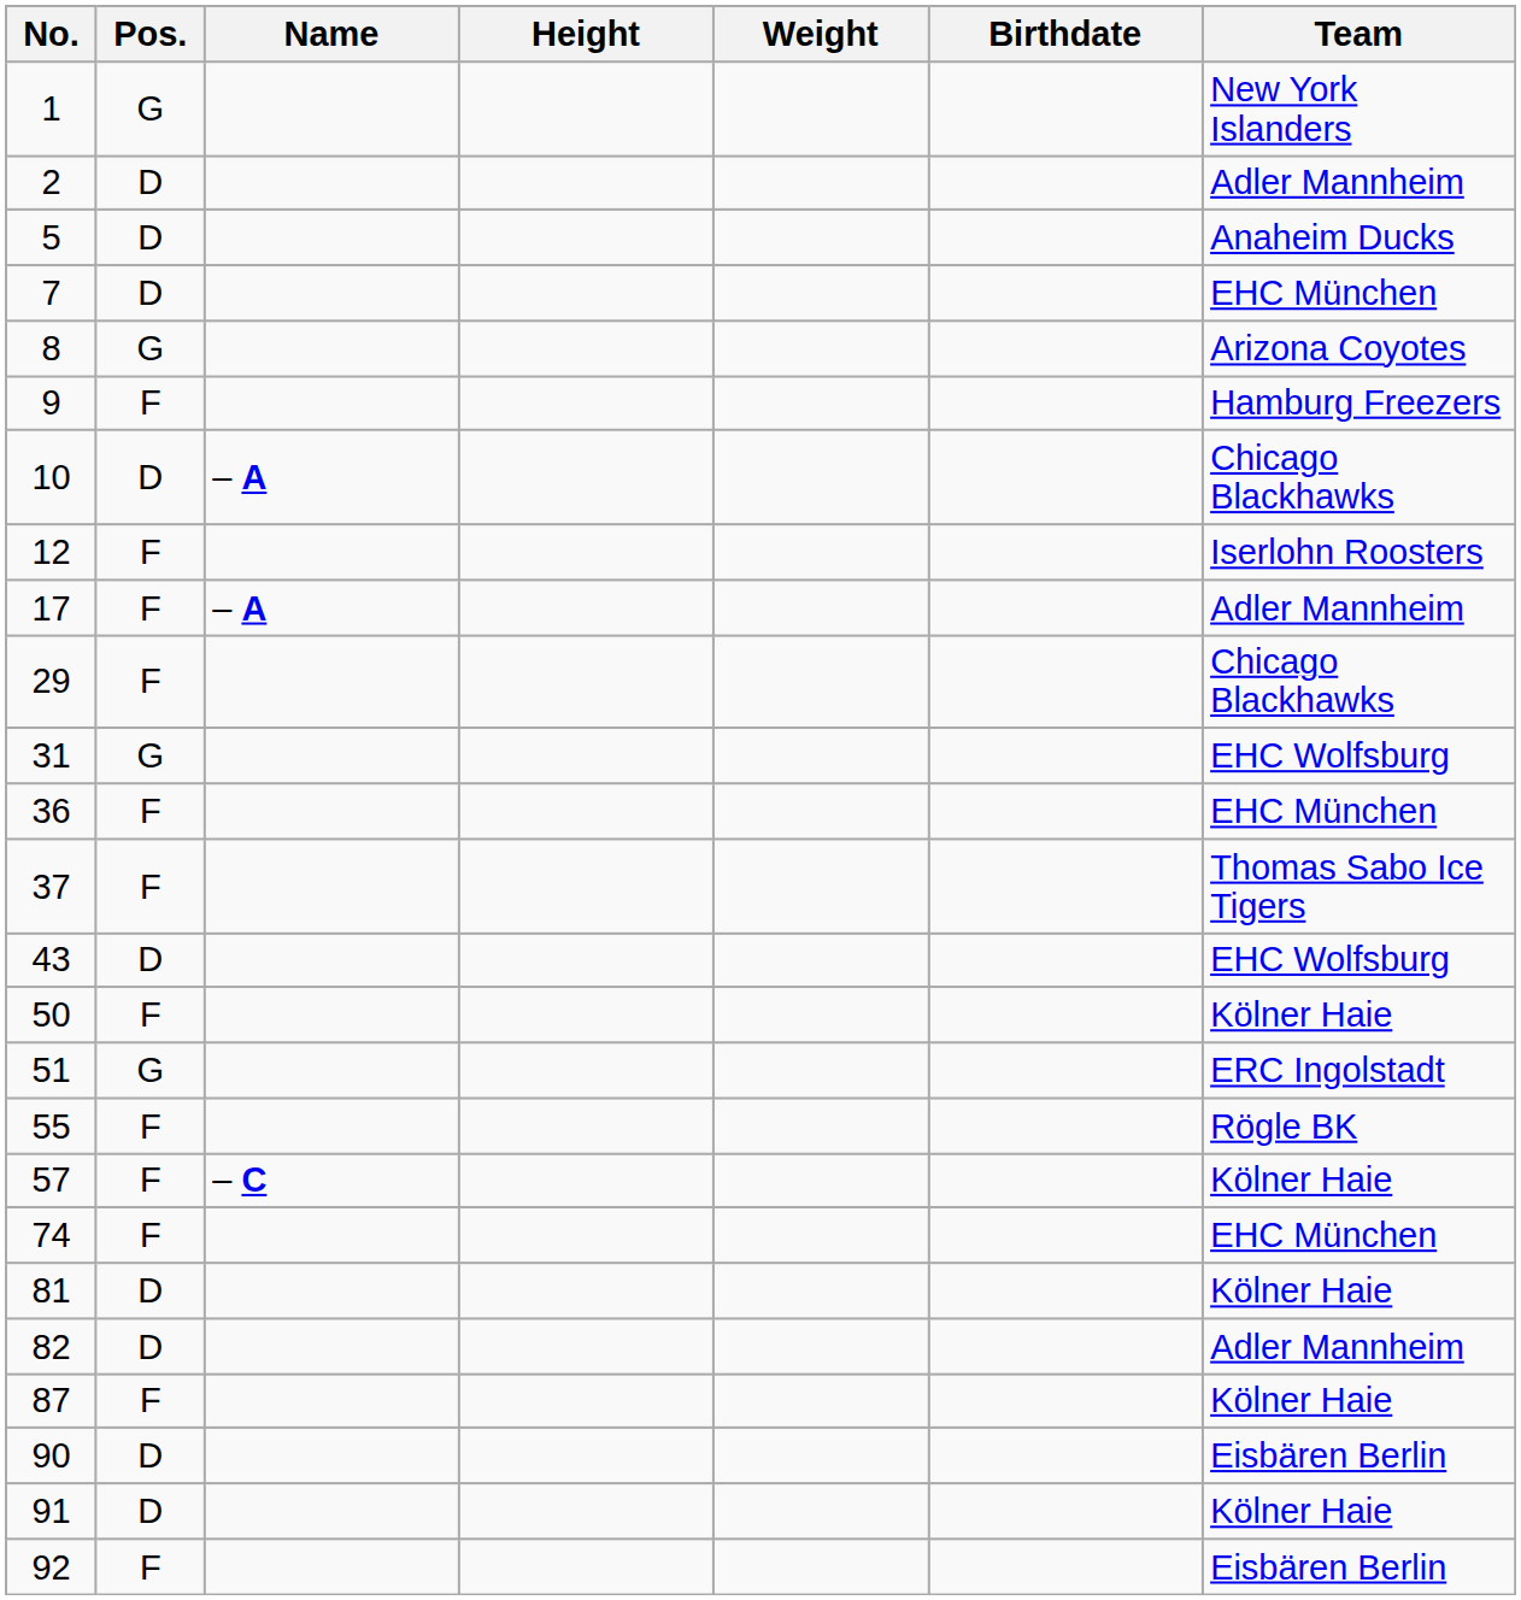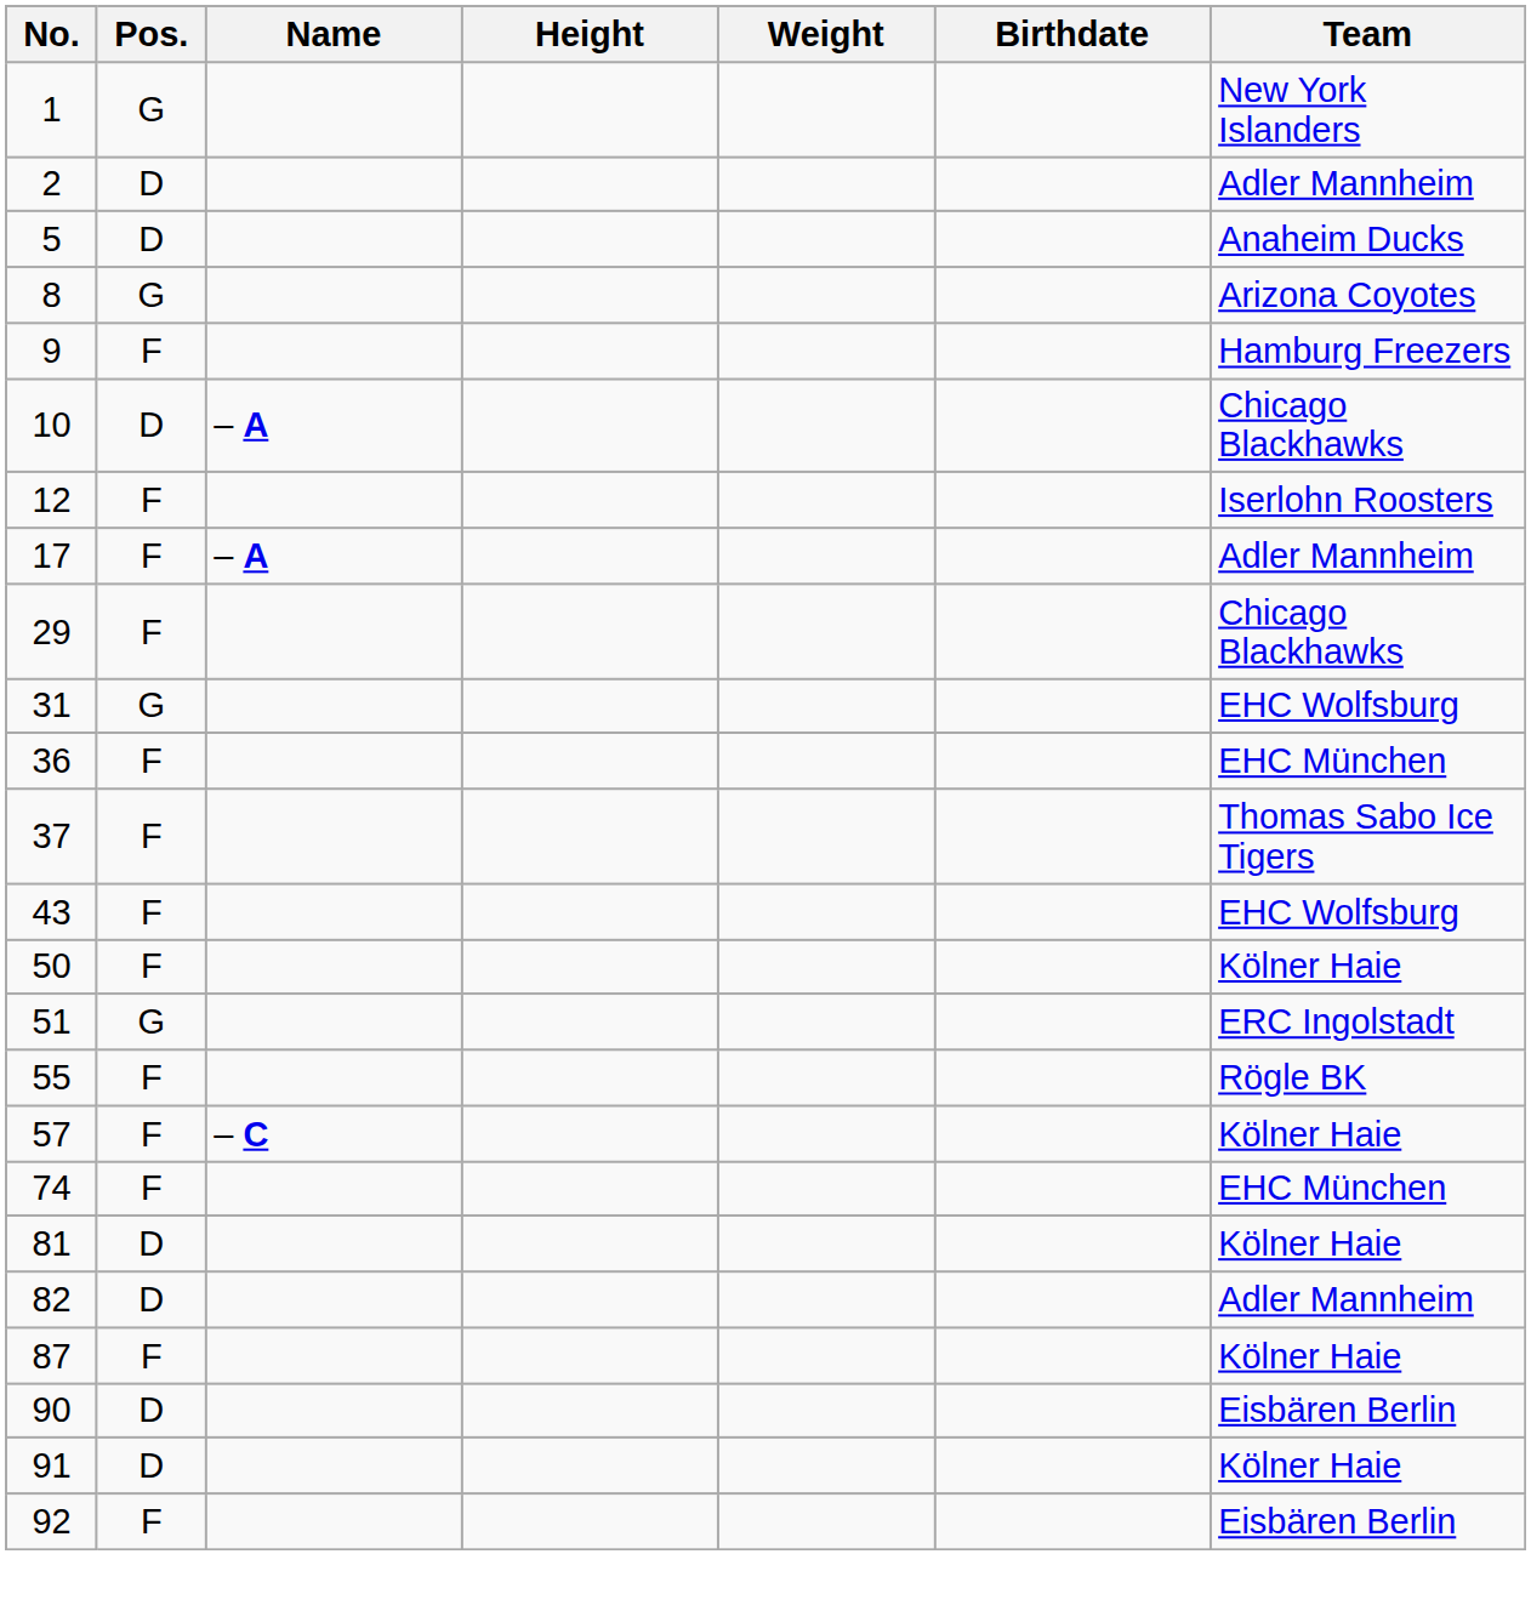 <table width="100%" class="wikitable sortable" style="font-size: 90%; text-align: center;">
 <tr>
 <th style="width:  4%;">No.</th>
 <th style="width:  4%;">Pos.</th>
 <th style="width: 13%;">Name</th>
 <th style="width: 13%;">Height</th>
 <th style="width: 11%;">Weight</th>
 <th style="width: 14%;">Birthdate</th>
 <th style="width: 16%;">Team</th>
 </tr>
 <tr>
 <td>1</td>
 <td>G</td>
 <td align=left></td>
 <td></td>
 <td></td>
 <td></td>
 <td style="text-align:left;"> <a href='#'>New York Islanders</a></td>
 </tr>
 <tr>
 <td>2</td>
 <td>D</td>
 <td align=left></td>
 <td></td>
 <td></td>
 <td></td>
 <td style="text-align:left;"> <a href='#'>Adler Mannheim</a></td>
 </tr>
 <tr>
 <td>5</td>
 <td>D</td>
 <td align=left></td>
 <td></td>
 <td></td>
 <td></td>
 <td style="text-align:left;"> <a href='#'>Anaheim Ducks</a></td>
-</tr>
-<tr>
-<td>7</td>
-<td>D</td>
-<td align=left></td>
-<td></td>
-<td></td>
-<td></td>
-<td style="text-align:left;"> <a href='#'>EHC München</a></td>
 </tr>
 <tr>
 <td>8</td>
 <td>G</td>
 <td align=left></td>
 <td></td>
 <td></td>
 <td></td>
 <td style="text-align:left;"> <a href='#'>Arizona Coyotes</a></td>
 </tr>
 <tr>
 <td>9</td>
 <td>F</td>
 <td align=left></td>
 <td></td>
 <td></td>
 <td></td>
 <td style="text-align:left;"> <a href='#'>Hamburg Freezers</a></td>
 </tr>
 <tr>
 <td>10</td>
 <td>D</td>
 <td align=left> – <strong><a href='#'>A</a></strong></td>
 <td></td>
 <td></td>
 <td></td>
 <td style="text-align:left;"> <a href='#'>Chicago Blackhawks</a></td>
 </tr>
 <tr>
 <td>12</td>
 <td>F</td>
 <td align=left></td>
 <td></td>
 <td></td>
 <td></td>
 <td style="text-align:left;"> <a href='#'>Iserlohn Roosters</a></td>
 </tr>
 <tr>
 <td>17</td>
 <td>F</td>
 <td align=left> – <strong><a href='#'>A</a></strong></td>
 <td></td>
 <td></td>
 <td></td>
 <td style="text-align:left;"> <a href='#'>Adler Mannheim</a></td>
 </tr>
 <tr>
 <td>29</td>
 <td>F</td>
 <td align=left></td>
 <td></td>
 <td></td>
 <td></td>
 <td style="text-align:left;"> <a href='#'>Chicago Blackhawks</a></td>
 </tr>
 <tr>
 <td>31</td>
 <td>G</td>
 <td align=left></td>
 <td></td>
 <td></td>
 <td></td>
 <td style="text-align:left;"> <a href='#'>EHC Wolfsburg</a></td>
 </tr>
 <tr>
 <td>36</td>
 <td>F</td>
 <td align=left></td>
 <td></td>
 <td></td>
 <td></td>
 <td style="text-align:left;"> <a href='#'>EHC München</a></td>
 </tr>
 <tr>
 <td>37</td>
 <td>F</td>
 <td align=left></td>
 <td></td>
 <td></td>
 <td></td>
 <td style="text-align:left;"> <a href='#'>Thomas Sabo Ice Tigers</a></td>
 </tr>
 <tr>
 <td>43</td>
-<td>D</td>
+<td>F</td>
 <td align=left></td>
 <td></td>
 <td></td>
 <td></td>
 <td style="text-align:left;"> <a href='#'>EHC Wolfsburg</a></td>
 </tr>
 <tr>
 <td>50</td>
 <td>F</td>
 <td align=left></td>
 <td></td>
 <td></td>
 <td></td>
 <td style="text-align:left;"> <a href='#'>Kölner Haie</a></td>
 </tr>
 <tr>
 <td>51</td>
 <td>G</td>
 <td align=left></td>
 <td></td>
 <td></td>
 <td></td>
 <td style="text-align:left;"> <a href='#'>ERC Ingolstadt</a></td>
 </tr>
 <tr>
 <td>55</td>
 <td>F</td>
 <td align=left></td>
 <td></td>
 <td></td>
 <td></td>
 <td style="text-align:left;"> <a href='#'>Rögle BK</a></td>
 </tr>
 <tr>
 <td>57</td>
 <td>F</td>
 <td align=left> – <strong><a href='#'>C</a></strong></td>
 <td></td>
 <td></td>
 <td></td>
 <td style="text-align:left;"> <a href='#'>Kölner Haie</a></td>
 </tr>
 <tr>
 <td>74</td>
 <td>F</td>
 <td align=left></td>
 <td></td>
 <td></td>
 <td></td>
 <td style="text-align:left;"> <a href='#'>EHC München</a></td>
 </tr>
 <tr>
 <td>81</td>
 <td>D</td>
 <td align=left></td>
 <td></td>
 <td></td>
 <td></td>
 <td style="text-align:left;"> <a href='#'>Kölner Haie</a></td>
 </tr>
 <tr>
 <td>82</td>
 <td>D</td>
 <td align=left></td>
 <td></td>
 <td></td>
 <td></td>
 <td style="text-align:left;"> <a href='#'>Adler Mannheim</a></td>
 </tr>
 <tr>
 <td>87</td>
 <td>F</td>
 <td align=left></td>
 <td></td>
 <td></td>
 <td></td>
 <td style="text-align:left;"> <a href='#'>Kölner Haie</a></td>
 </tr>
 <tr>
 <td>90</td>
 <td>D</td>
 <td align=left></td>
 <td></td>
 <td></td>
 <td></td>
 <td style="text-align:left;"> <a href='#'>Eisbären Berlin</a></td>
 </tr>
 <tr>
 <td>91</td>
 <td>D</td>
 <td align=left></td>
 <td></td>
 <td></td>
 <td></td>
 <td style="text-align:left;"> <a href='#'>Kölner Haie</a></td>
 </tr>
 <tr>
 <td>92</td>
 <td>F</td>
 <td align=left></td>
 <td></td>
 <td></td>
 <td></td>
 <td style="text-align:left;"> <a href='#'>Eisbären Berlin</a></td>
 </tr>
 </table>
